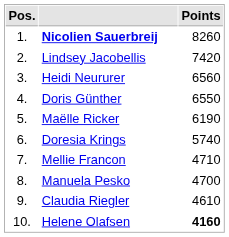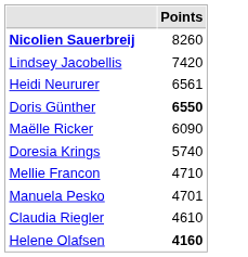 <table cellspacing="1" cellpadding="3" style="border:1px solid #AAAAAA;font-size:90%">
 <tr bgcolor="#E4E4E4">
-<th style="border-bottom:1px solid #AAAAAA" width=10>Pos.</th>
 <th style="border-bottom:1px solid #AAAAAA" width=150></th>
 <th style="border-bottom:1px solid #AAAAAA" width=20>Points</th>
 </tr>
 <tr>
-<td align="center">1.</td>
 <td> <strong><a href='#'>Nicolien Sauerbreij</a></strong></td>
 <td align="right">8260</td>
 </tr>
 <tr>
-<td align="center">2.</td>
 <td> <a href='#'>Lindsey Jacobellis</a></td>
 <td align="right">7420</td>
 </tr>
 <tr>
-<td align="center">3.</td>
 <td> <a href='#'>Heidi Neururer</a></td>
-<td align="right">6560</td>
+<td align="right">6561</td>
 </tr>
 <tr>
-<td align="center">4.</td>
 <td> <a href='#'>Doris Günther</a></td>
-<td align="right">6550</td>
+<td align="right"><strong>6550</strong></td>
 </tr>
 <tr>
-<td align="center">5.</td>
 <td> <a href='#'>Maëlle Ricker</a></td>
-<td align="right">6190</td>
+<td align="right">6090</td>
 </tr>
 <tr>
-<td align="center">6.</td>
 <td> <a href='#'>Doresia Krings</a></td>
 <td align="right">5740</td>
 </tr>
 <tr>
-<td align="center">7.</td>
 <td> <a href='#'>Mellie Francon</a></td>
 <td align="right">4710</td>
 </tr>
 <tr>
-<td align="center">8.</td>
 <td> <a href='#'>Manuela Pesko</a></td>
-<td align="right">4700</td>
+<td align="right">4701</td>
 </tr>
 <tr>
-<td align="center">9.</td>
 <td> <a href='#'>Claudia Riegler</a></td>
 <td align="right">4610</td>
 </tr>
 <tr>
-<td align="center">10.</td>
 <td> <a href='#'>Helene Olafsen</a></td>
 <td align="right"><strong>4160</strong></td>
 </tr>
 </table>
